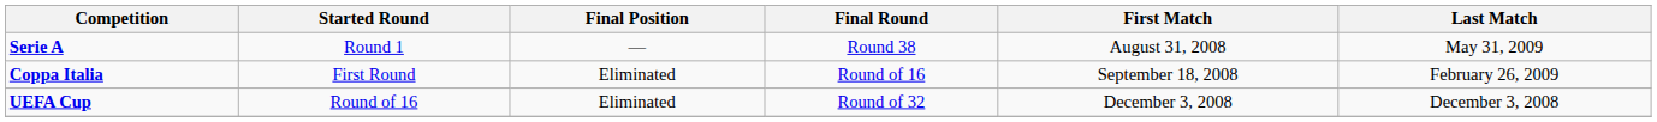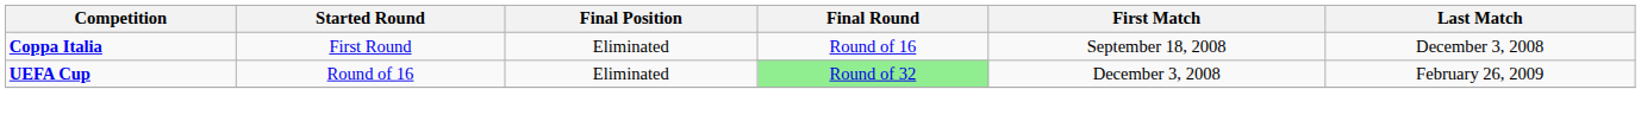 <table class="wikitable" width=95%>
 <tr>
 <th>Competition</th>
 <th>Started Round</th>
 <th>Final Position</th>
 <th>Final Round</th>
 <th>First Match</th>
 <th>Last Match</th>
 </tr>
 <tr>
-<td><strong><a href='#'>Serie A</a></strong></td>
-<td style="text-align: center"><a href='#'>Round 1</a></td>
-<td style="text-align: center">—</td>
-<td style="text-align: center"><a href='#'>Round 38</a></td>
-<td style="text-align: center">August 31, 2008</td>
-<td style="text-align: center">May 31, 2009</td>
-</tr>
-<tr>
 <td><strong><a href='#'>Coppa Italia</a></strong></td>
 <td style="text-align: center"><a href='#'>First Round</a></td>
 <td style="text-align: center">Eliminated</td>
 <td style="text-align: center"><a href='#'>Round of 16</a></td>
 <td style="text-align: center">September 18, 2008</td>
-<td style="text-align: center">February 26, 2009</td>
+<td style="text-align: center">December 3, 2008</td>
 </tr>
 <tr>
 <td><strong><a href='#'>UEFA Cup</a></strong></td>
 <td style="text-align: center"><a href='#'>Round of 16</a></td>
 <td style="text-align: center">Eliminated</td>
-<td style="text-align: center"><a href='#'>Round of 32</a></td>
+<td style="background: lightgreen; text-align: center"><a href='#'>Round of 32</a></td>
 <td style="text-align: center">December 3, 2008</td>
-<td style="text-align: center">December 3, 2008</td>
+<td style="text-align: center">February 26, 2009</td>
 </tr>
 <tr>
 </tr>
 </table>
